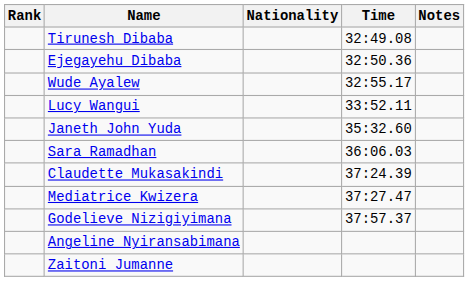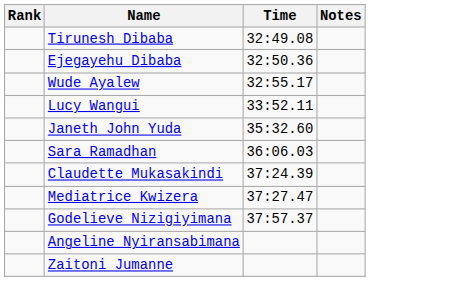 <table class="wikitable sortable" style="text-align:center">
 <tr>
 <th>Rank</th>
 <th>Name</th>
-<th>Nationality</th>
 <th>Time</th>
 <th>Notes</th>
 </tr>
 <tr>
 <td></td>
 <td align=left><a href='#'>Tirunesh Dibaba</a></td>
-<td align=left></td>
 <td>32:49.08</td>
 <td></td>
 </tr>
 <tr>
 <td></td>
 <td align=left><a href='#'>Ejegayehu Dibaba</a></td>
-<td align=left></td>
 <td>32:50.36</td>
 <td></td>
 </tr>
 <tr>
 <td></td>
 <td align=left><a href='#'>Wude Ayalew</a></td>
-<td align=left></td>
 <td>32:55.17</td>
 <td></td>
 </tr>
 <tr>
 <td></td>
 <td align=left><a href='#'>Lucy Wangui</a></td>
-<td align=left></td>
 <td>33:52.11</td>
 <td></td>
 </tr>
 <tr>
 <td></td>
 <td align=left><a href='#'>Janeth John Yuda</a></td>
-<td align=left></td>
 <td>35:32.60</td>
 <td></td>
 </tr>
 <tr>
 <td></td>
 <td align=left><a href='#'>Sara Ramadhan</a></td>
-<td align=left></td>
 <td>36:06.03</td>
 <td></td>
 </tr>
 <tr>
 <td></td>
 <td align=left><a href='#'>Claudette Mukasakindi</a></td>
-<td align=left></td>
 <td>37:24.39</td>
 <td></td>
 </tr>
 <tr>
 <td></td>
 <td align=left><a href='#'>Mediatrice Kwizera</a></td>
-<td align=left></td>
 <td>37:27.47</td>
 <td></td>
 </tr>
 <tr>
 <td></td>
 <td align=left><a href='#'>Godelieve Nizigiyimana</a></td>
-<td align=left></td>
 <td>37:57.37</td>
 <td></td>
 </tr>
 <tr>
 <td></td>
 <td align=left><a href='#'>Angeline Nyiransabimana</a></td>
-<td align=left></td>
 <td></td>
 <td></td>
 </tr>
 <tr>
 <td></td>
 <td align=left><a href='#'>Zaitoni Jumanne</a></td>
-<td align=left></td>
 <td></td>
 <td></td>
 </tr>
 </table>
